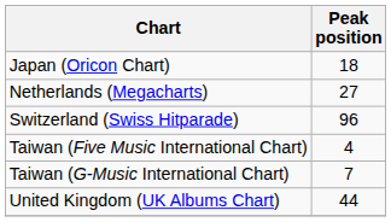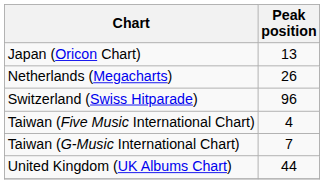 <table class="wikitable">
 <tr>
 <th align="left">Chart</th>
 <th align="left">Peak<br>position</th>
 </tr>
 <tr>
 <td align="left">Japan (<a href='#'>Oricon</a> Chart)</td>
-<td align="center">18</td>
+<td align="center">13</td>
 </tr>
 <tr>
 <td align="left">Netherlands (<a href='#'>Megacharts</a>)</td>
-<td align="center">27</td>
+<td align="center">26</td>
 </tr>
 <tr>
 <td align="left">Switzerland (<a href='#'>Swiss Hitparade</a>)</td>
 <td align="center">96</td>
 </tr>
 <tr>
 <td align="left">Taiwan (<em>Five Music</em> International Chart)</td>
 <td align="center">4</td>
 </tr>
 <tr>
 <td align="left">Taiwan (<em>G-Music</em> International Chart)</td>
 <td align="center">7</td>
 </tr>
 <tr>
 <td align="left">United Kingdom (<a href='#'>UK Albums Chart</a>)</td>
 <td align="center">44</td>
 </tr>
 <tr>
 </tr>
 </table>
